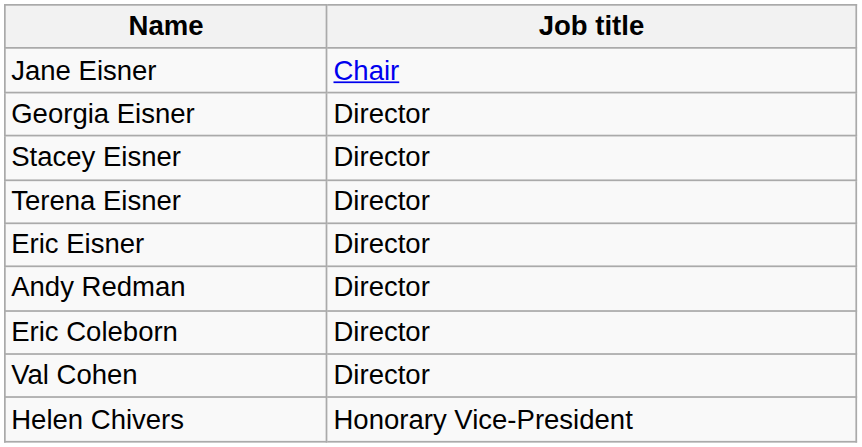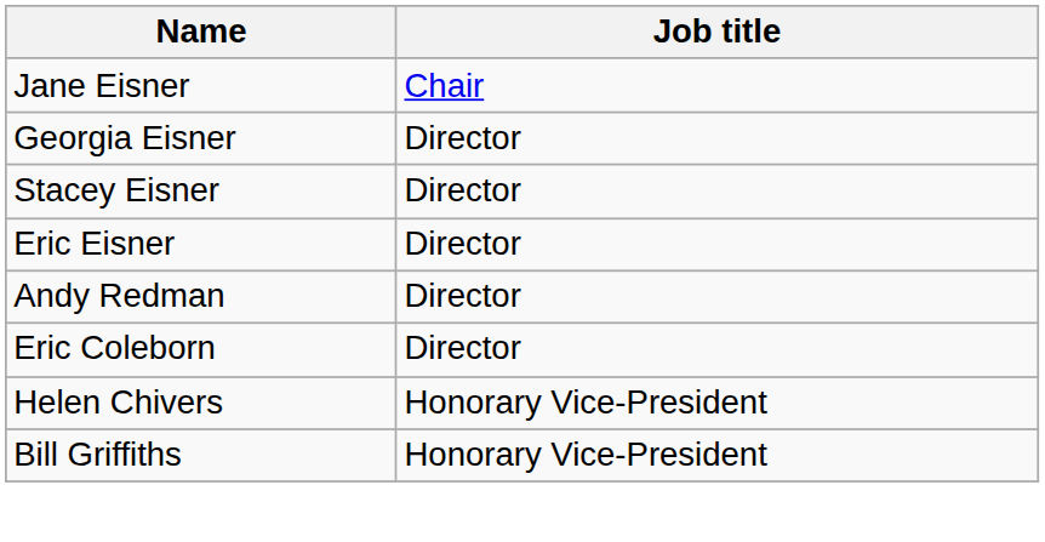 <table class="wikitable">
 <tr>
 <th width=180>Name</th>
 <th width=300>Job title</th>
 </tr>
 <tr>
 <td> Jane Eisner</td>
 <td><a href='#'>Chair</a></td>
 </tr>
 <tr>
 <td> Georgia Eisner</td>
 <td>Director</td>
 </tr>
 <tr>
 <td> Stacey Eisner</td>
 <td>Director</td>
 </tr>
 <tr>
-<td> Terena Eisner</td>
-<td>Director</td>
-</tr>
-<tr>
 <td> Eric Eisner</td>
 <td>Director</td>
 </tr>
 <tr>
 <td> Andy Redman</td>
 <td>Director</td>
 </tr>
 <tr>
 <td> Eric Coleborn</td>
 <td>Director</td>
 </tr>
 <tr>
-<td> Val Cohen</td>
-<td>Director</td>
-</tr>
-<tr>
 <td> Helen Chivers</td>
 <td>Honorary Vice-President</td>
 </tr>
+<tr>
+<td> Bill Griffiths</td>
+<td>Honorary Vice-President</td>
+</tr>
 </table>
